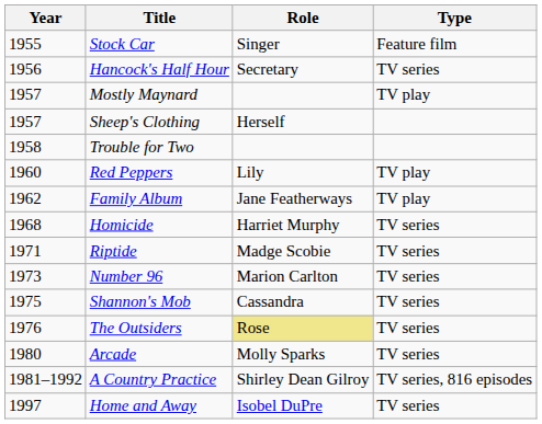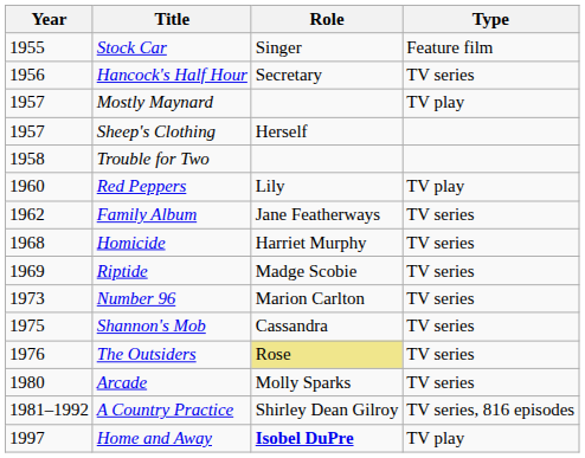 <table class="wikitable">
 <tr>
 <th>Year</th>
 <th>Title</th>
 <th>Role</th>
 <th>Type</th>
 </tr>
 <tr>
 <td>1955</td>
 <td><em><a href='#'>Stock Car</a></em></td>
 <td>Singer</td>
 <td>Feature film</td>
 </tr>
 <tr>
 <td>1956</td>
 <td><em><a href='#'>Hancock's Half Hour</a></em></td>
 <td>Secretary</td>
 <td>TV series</td>
 </tr>
 <tr>
 <td>1957</td>
 <td><em>Mostly Maynard</em></td>
 <td></td>
 <td>TV play</td>
 </tr>
 <tr>
 <td>1957</td>
 <td><em>Sheep's Clothing</em></td>
 <td>Herself</td>
 <td></td>
 </tr>
 <tr>
 <td>1958</td>
 <td><em>Trouble for Two</em></td>
 <td></td>
 <td></td>
 </tr>
 <tr>
 <td>1960</td>
 <td><em><a href='#'>Red Peppers</a></em></td>
 <td>Lily</td>
 <td>TV play</td>
 </tr>
 <tr>
 <td>1962</td>
 <td><em><a href='#'>Family Album</a></em></td>
 <td>Jane Featherways</td>
-<td>TV play</td>
+<td>TV series</td>
 </tr>
 <tr>
 <td>1968</td>
 <td><em><a href='#'>Homicide</a></em></td>
 <td>Harriet Murphy</td>
 <td>TV series</td>
 </tr>
 <tr>
-<td>1971</td>
+<td>1969</td>
 <td><em><a href='#'>Riptide</a></em></td>
 <td>Madge Scobie</td>
 <td>TV series</td>
 </tr>
 <tr>
 <td>1973</td>
 <td><em><a href='#'>Number 96</a></em></td>
 <td>Marion Carlton</td>
 <td>TV series</td>
 </tr>
 <tr>
 <td>1975</td>
 <td><em><a href='#'>Shannon's Mob</a></em></td>
 <td>Cassandra</td>
 <td>TV series</td>
 </tr>
 <tr>
 <td>1976</td>
 <td><em><a href='#'>The Outsiders</a></em></td>
 <td style="background: khaki;">Rose</td>
 <td>TV series</td>
 </tr>
 <tr>
 <td>1980</td>
 <td><em><a href='#'>Arcade</a></em></td>
 <td>Molly Sparks</td>
 <td>TV series</td>
 </tr>
 <tr>
 <td>1981–1992</td>
 <td><em><a href='#'>A Country Practice</a></em></td>
 <td>Shirley Dean Gilroy</td>
 <td>TV series, 816 episodes</td>
 </tr>
 <tr>
 <td>1997</td>
 <td><em><a href='#'>Home and Away</a></em></td>
-<td><a href='#'>Isobel DuPre</a></td>
-<td>TV series</td>
+<td><strong><a href='#'>Isobel DuPre</a></strong></td>
+<td>TV play</td>
 </tr>
 </table>
